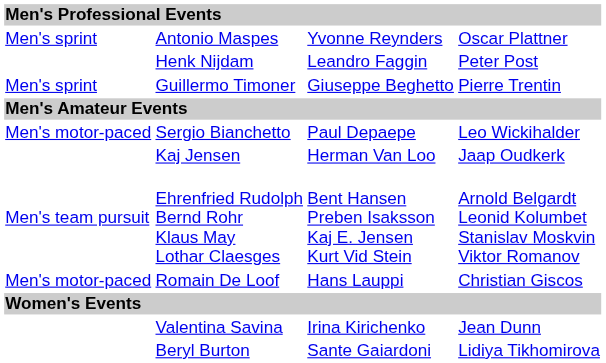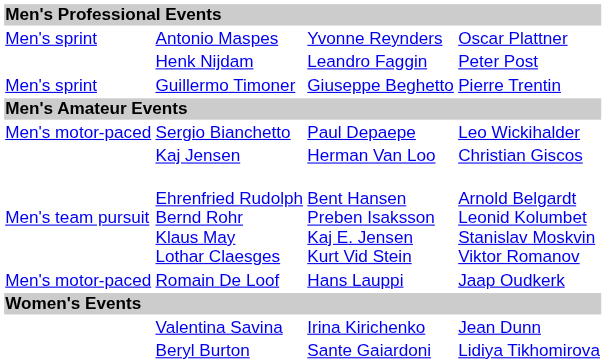 <table>
 <tr bgcolor="#cccccc">
 <td colspan=7><strong>Men's Professional Events</strong></td>
 </tr>
 <tr>
 <td><a href='#'>Men's sprint</a> <br></td>
 <td><a href='#'>Antonio Maspes</a><br></td>
 <td><a href='#'>Yvonne Reynders</a><br></td>
 <td><a href='#'>Oscar Plattner</a><br></td>
 </tr>
 <tr>
 <td><br></td>
 <td><a href='#'>Henk Nijdam</a><br></td>
 <td><a href='#'>Leandro Faggin</a><br></td>
 <td><a href='#'>Peter Post</a><br></td>
 </tr>
 <tr>
 <td><a href='#'>Men's sprint</a> <br></td>
 <td><a href='#'>Guillermo Timoner</a><br></td>
 <td><a href='#'>Giuseppe Beghetto</a><br></td>
 <td><a href='#'>Pierre Trentin</a><br></td>
 </tr>
 <tr bgcolor="#cccccc">
 <td colspan=7><strong>Men's Amateur Events</strong></td>
 </tr>
 <tr>
 <td><a href='#'>Men's motor-paced</a><br></td>
 <td><a href='#'>Sergio Bianchetto</a><br></td>
 <td><a href='#'>Paul Depaepe</a><br></td>
 <td><a href='#'>Leo Wickihalder</a><br></td>
 </tr>
 <tr>
 <td><br></td>
 <td><a href='#'>Kaj Jensen</a><br></td>
 <td><a href='#'>Herman Van Loo</a><br></td>
-<td><a href='#'>Jaap Oudkerk</a><br></td>
+<td><a href='#'>Christian Giscos</a> <br></td>
 </tr>
 <tr>
 <td><a href='#'>Men's team pursuit</a><br></td>
 <td> <br> <a href='#'>Ehrenfried Rudolph</a><br> <a href='#'>Bernd Rohr</a><br> <a href='#'>Klaus May</a><br> <a href='#'>Lothar Claesges</a></td>
 <td> <br> <a href='#'>Bent Hansen</a><br> <a href='#'>Preben Isaksson</a><br> <a href='#'>Kaj E. Jensen</a><br> <a href='#'>Kurt Vid Stein</a></td>
 <td> <br> <a href='#'>Arnold Belgardt</a><br> <a href='#'>Leonid Kolumbet</a><br> <a href='#'>Stanislav Moskvin</a><br> <a href='#'>Viktor Romanov</a></td>
 </tr>
 <tr>
 <td><a href='#'>Men's motor-paced</a><br></td>
 <td><a href='#'>Romain De Loof</a><br></td>
 <td><a href='#'>Hans Lauppi</a><br></td>
-<td><a href='#'>Christian Giscos</a> <br></td>
+<td><a href='#'>Jaap Oudkerk</a><br></td>
 </tr>
 <tr bgcolor="#cccccc">
 <td colspan=7><strong>Women's Events</strong></td>
 </tr>
 <tr>
 <td><br></td>
 <td><a href='#'>Valentina Savina</a><br></td>
 <td><a href='#'>Irina Kirichenko</a><br></td>
 <td><a href='#'>Jean Dunn</a><br></td>
 </tr>
 <tr>
 <td><br></td>
 <td><a href='#'>Beryl Burton</a><br></td>
 <td><a href='#'>Sante Gaiardoni</a><br></td>
 <td><a href='#'>Lidiya Tikhomirova</a><br></td>
 </tr>
 </table>
